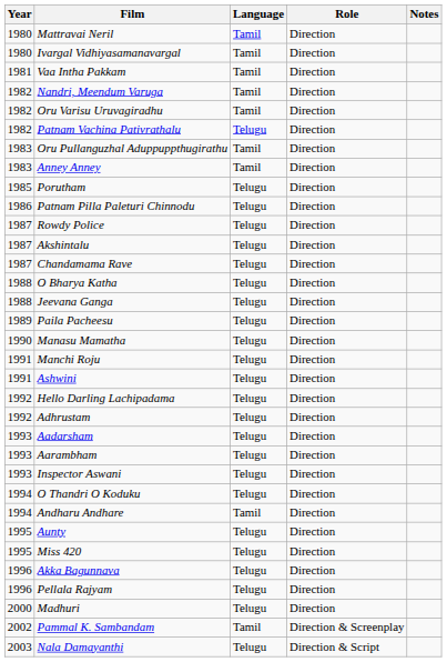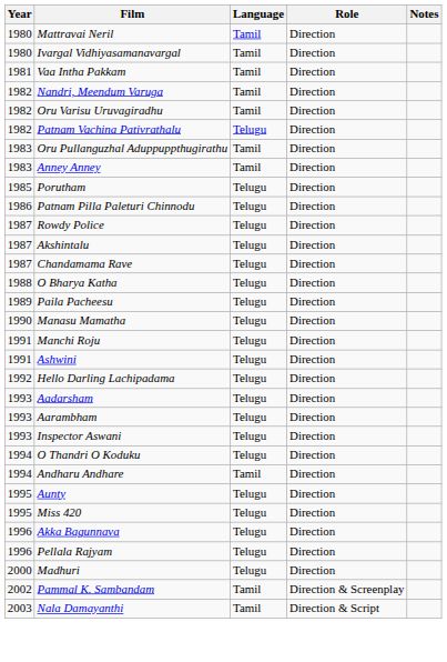 <table class="wikitable sortable">
 <tr>
 <th>Year</th>
 <th>Film</th>
 <th>Language</th>
 <th>Role</th>
 <th>Notes</th>
 </tr>
 <tr>
 <td>1980</td>
 <td><em>Mattravai Neril</em></td>
 <td><a href='#'>Tamil</a></td>
 <td>Direction</td>
 <td></td>
 </tr>
 <tr>
 <td>1980</td>
 <td><em>Ivargal Vidhiyasamanavargal</em></td>
 <td>Tamil</td>
 <td>Direction</td>
 <td></td>
 </tr>
 <tr>
 <td>1981</td>
 <td><em>Vaa Intha Pakkam</em></td>
 <td>Tamil</td>
 <td>Direction</td>
 <td></td>
 </tr>
 <tr>
 <td>1982</td>
 <td><em><a href='#'>Nandri, Meendum Varuga</a></em></td>
 <td>Tamil</td>
 <td>Direction</td>
 <td></td>
 </tr>
 <tr>
 <td>1982</td>
 <td><em>Oru Varisu Uruvagiradhu</em></td>
 <td>Tamil</td>
 <td>Direction</td>
 <td></td>
 </tr>
 <tr>
 <td>1982</td>
 <td><em><a href='#'>Patnam Vachina Pativrathalu</a></em></td>
 <td><a href='#'>Telugu</a></td>
 <td>Direction</td>
 <td></td>
 </tr>
 <tr>
 <td>1983</td>
 <td><em>Oru Pullanguzhal Aduppuppthugirathu</em></td>
 <td>Tamil</td>
 <td>Direction</td>
 <td></td>
 </tr>
 <tr>
 <td>1983</td>
 <td><em><a href='#'>Anney Anney</a></em></td>
 <td>Tamil</td>
 <td>Direction</td>
 <td></td>
 </tr>
 <tr>
 <td>1985</td>
 <td><em>Porutham</em></td>
 <td>Telugu</td>
 <td>Direction</td>
 <td></td>
 </tr>
 <tr>
 <td>1986</td>
 <td><em>Patnam Pilla Paleturi Chinnodu</em></td>
 <td>Telugu</td>
 <td>Direction</td>
 <td></td>
 </tr>
 <tr>
 <td>1987</td>
 <td><em>Rowdy Police</em></td>
 <td>Telugu</td>
 <td>Direction</td>
 <td></td>
 </tr>
 <tr>
 <td>1987</td>
 <td><em>Akshintalu</em></td>
 <td>Telugu</td>
 <td>Direction</td>
 <td></td>
 </tr>
 <tr>
 <td>1987</td>
 <td><em>Chandamama Rave</em></td>
 <td>Telugu</td>
 <td>Direction</td>
 <td></td>
 </tr>
 <tr>
 <td>1988</td>
 <td><em>O Bharya Katha</em></td>
 <td>Telugu</td>
 <td>Direction</td>
 <td></td>
 </tr>
 <tr>
-<td>1988</td>
-<td><em>Jeevana Ganga</em></td>
-<td>Telugu</td>
-<td>Direction</td>
-<td></td>
-</tr>
-<tr>
 <td>1989</td>
 <td><em>Paila Pacheesu</em></td>
 <td>Telugu</td>
 <td>Direction</td>
 <td></td>
 </tr>
 <tr>
 <td>1990</td>
 <td><em>Manasu Mamatha</em></td>
 <td>Telugu</td>
 <td>Direction</td>
 <td></td>
 </tr>
 <tr>
 <td>1991</td>
 <td><em>Manchi Roju</em></td>
 <td>Telugu</td>
 <td>Direction</td>
 <td></td>
 </tr>
 <tr>
 <td>1991</td>
 <td><em><a href='#'>Ashwini</a></em></td>
 <td>Telugu</td>
 <td>Direction</td>
 <td></td>
 </tr>
 <tr>
 <td>1992</td>
 <td><em>Hello Darling Lachipadama</em></td>
-<td>Telugu</td>
-<td>Direction</td>
-<td></td>
-</tr>
-<tr>
-<td>1992</td>
-<td><em>Adhrustam</em></td>
 <td>Telugu</td>
 <td>Direction</td>
 <td></td>
 </tr>
 <tr>
 <td>1993</td>
 <td><em><a href='#'>Aadarsham</a></em></td>
 <td>Telugu</td>
 <td>Direction</td>
 <td></td>
 </tr>
 <tr>
 <td>1993</td>
 <td><em>Aarambham</em></td>
 <td>Telugu</td>
 <td>Direction</td>
 <td></td>
 </tr>
 <tr>
 <td>1993</td>
 <td><em>Inspector Aswani</em></td>
 <td>Telugu</td>
 <td>Direction</td>
 <td></td>
 </tr>
 <tr>
 <td>1994</td>
 <td><em>O Thandri O Koduku</em></td>
 <td>Telugu</td>
 <td>Direction</td>
 <td></td>
 </tr>
 <tr>
 <td>1994</td>
 <td><em>Andharu Andhare</em></td>
 <td>Tamil</td>
 <td>Direction</td>
 <td></td>
 </tr>
 <tr>
 <td>1995</td>
 <td><em><a href='#'>Aunty</a></em></td>
 <td>Telugu</td>
 <td>Direction</td>
 <td></td>
 </tr>
 <tr>
 <td>1995</td>
 <td><em>Miss 420</em></td>
 <td>Telugu</td>
 <td>Direction</td>
 <td></td>
 </tr>
 <tr>
 <td>1996</td>
 <td><em><a href='#'>Akka Bagunnava</a></em></td>
 <td>Telugu</td>
 <td>Direction</td>
 <td></td>
 </tr>
 <tr>
 <td>1996</td>
 <td><em>Pellala Rajyam</em></td>
 <td>Telugu</td>
 <td>Direction</td>
 <td></td>
 </tr>
 <tr>
 <td>2000</td>
 <td><em>Madhuri</em></td>
 <td>Telugu</td>
 <td>Direction</td>
 <td></td>
 </tr>
 <tr>
 <td>2002</td>
 <td><em><a href='#'>Pammal K. Sambandam</a></em></td>
 <td>Tamil</td>
 <td>Direction & Screenplay</td>
 <td></td>
 </tr>
 <tr>
 <td>2003</td>
 <td><em><a href='#'>Nala Damayanthi</a></em></td>
-<td>Telugu</td>
+<td>Tamil</td>
 <td>Direction & Script</td>
 <td></td>
 </tr>
 </table>
